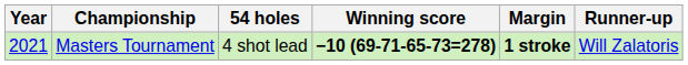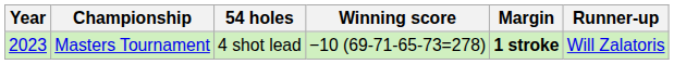 <table class="wikitable">
 <tr>
 <th>Year</th>
 <th>Championship</th>
 <th>54 holes</th>
 <th>Winning score</th>
 <th>Margin</th>
 <th>Runner-up</th>
 </tr>
 <tr style="background:#d0f0c0;">
-<td><a href='#'>2021</a></td>
+<td><a href='#'>2023</a></td>
 <td><a href='#'>Masters Tournament</a></td>
 <td>4 shot lead</td>
-<td><strong>−10 (69-71-65-73=278)</strong></td>
+<td>−10 (69-71-65-73=278)</td>
 <td><strong>1 stroke</strong></td>
 <td> <a href='#'>Will Zalatoris</a></td>
 </tr>
 </table>
